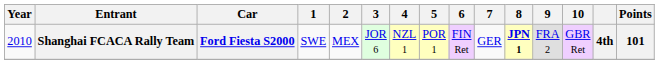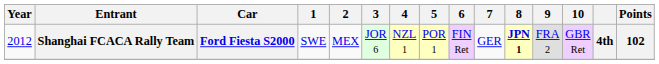 <table class="wikitable" border="1" style="text-align:center; font-size:85%;">
 <tr>
 <th>Year</th>
 <th>Entrant</th>
 <th>Car</th>
 <th>1</th>
 <th>2</th>
 <th>3</th>
 <th>4</th>
 <th>5</th>
 <th>6</th>
 <th>7</th>
 <th>8</th>
 <th>9</th>
 <th>10</th>
 <th></th>
 <th>Points</th>
 </tr>
 <tr>
-<td><a href='#'>2010</a></td>
+<td><a href='#'>2012</a></td>
 <th nowrap>Shanghai FCACA Rally Team</th>
 <th nowrap><a href='#'>Ford Fiesta S2000</a></th>
 <td><a href='#'>SWE</a></td>
 <td><a href='#'>MEX</a></td>
 <td style="background:#DFFFDF;"><a href='#'>JOR</a><br><small>6</small></td>
 <td style="background:#FFFFBF;"><a href='#'>NZL</a><br><small>1</small></td>
 <td style="background:#FFFFBF;"><a href='#'>POR</a><br><small>1</small></td>
 <td style="background:#EFCFFF;"><a href='#'>FIN</a><br><small>Ret</small></td>
 <td><a href='#'>GER</a></td>
 <td style="background:#FFFFBF;"><strong><a href='#'>JPN</a><br><small>1</small></strong></td>
 <td style="background:#DFDFDF;"><a href='#'>FRA</a><br><small>2</small></td>
 <td style="background:#EFCFFF;"><a href='#'>GBR</a><br><small>Ret</small></td>
 <th>4th</th>
-<th>101</th>
+<th>102</th>
 </tr>
 <tr>
 </tr>
 </table>
